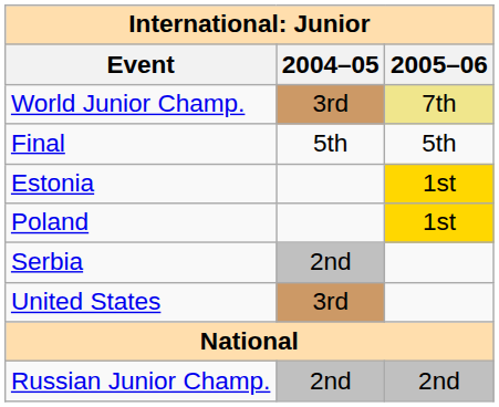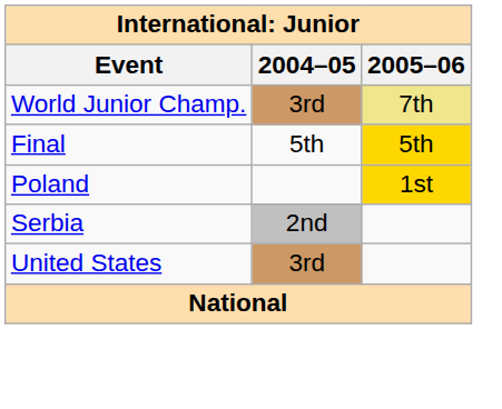 <table class="wikitable" style="text-align:center">
 <tr>
 <th style="background-color: #ffdead; " colspan=3 align=center>International: Junior</th>
 </tr>
 <tr>
 <th>Event</th>
 <th>2004–05</th>
 <th>2005–06</th>
 </tr>
 <tr>
 <td align=left><a href='#'>World Junior Champ.</a></td>
 <td bgcolor=cc9966>3rd</td>
 <td style="background: khaki;">7th</td>
 </tr>
 <tr>
 <td align=left> <a href='#'>Final</a></td>
 <td>5th</td>
-<td>5th</td>
-</tr>
-<tr>
-<td align=left> <a href='#'>Estonia</a></td>
-<td></td>
-<td bgcolor=gold>1st</td>
+<td style="background: gold;">5th</td>
 </tr>
 <tr>
 <td align=left> <a href='#'>Poland</a></td>
 <td></td>
 <td bgcolor=gold>1st</td>
 </tr>
 <tr>
 <td align=left> <a href='#'>Serbia</a></td>
 <td bgcolor=silver>2nd</td>
 <td></td>
 </tr>
 <tr>
 <td align=left> <a href='#'>United States</a></td>
 <td bgcolor=cc9966>3rd</td>
 <td></td>
 </tr>
 <tr>
 <th style="background-color: #ffdead; " colspan=3 align=center>National</th>
 </tr>
-<tr>
-<td align=left><a href='#'>Russian Junior Champ.</a></td>
-<td bgcolor=silver>2nd</td>
-<td bgcolor=silver>2nd</td>
-</tr>
 </table>
